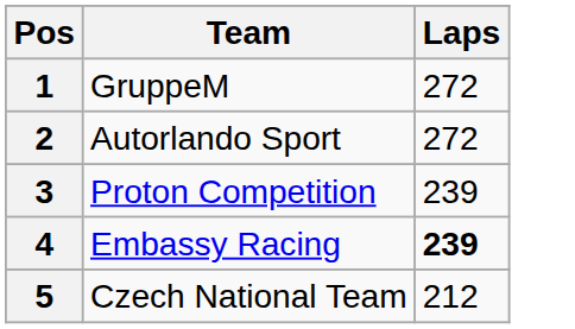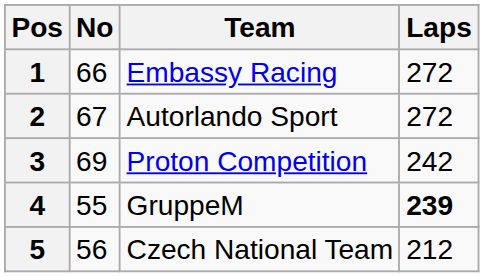 <table class="wikitable" style="font-size: 95%;">
 <tr>
 <th>Pos</th>
+<th>No</th>
 <th>Team</th>
 <th>Laps</th>
 </tr>
 <tr>
 <th>1</th>
-<td> GruppeM</td>
+<td>66</td>
+<td> <a href='#'>Embassy Racing</a></td>
 <td>272</td>
 </tr>
 <tr>
 <th>2</th>
+<td>67</td>
 <td> Autorlando Sport</td>
 <td>272</td>
 </tr>
 <tr>
 <th>3</th>
+<td>69</td>
 <td> <a href='#'>Proton Competition</a></td>
-<td>239</td>
+<td>242</td>
 </tr>
 <tr>
 <th>4</th>
-<td> <a href='#'>Embassy Racing</a></td>
+<td>55</td>
+<td> GruppeM</td>
 <td><strong>239</strong></td>
 </tr>
 <tr>
 <th>5</th>
+<td>56</td>
 <td> Czech National Team</td>
 <td>212</td>
 </tr>
 </table>
